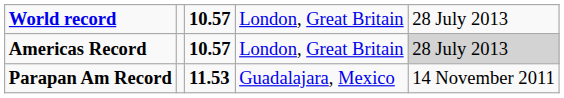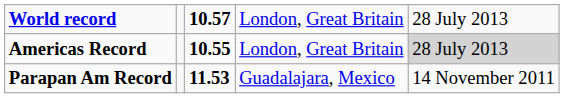 <table class="wikitable">
 <tr>
 <td><strong><a href='#'>World record</a></strong></td>
 <td></td>
 <td><strong>10.57</strong></td>
 <td><a href='#'>London</a>, <a href='#'>Great Britain</a></td>
 <td>28 July 2013</td>
 </tr>
 <tr>
 <td><strong>Americas Record</strong></td>
 <td></td>
-<td><strong>10.57</strong></td>
+<td><strong>10.55</strong></td>
 <td><a href='#'>London</a>, <a href='#'>Great Britain</a></td>
 <td style="background: lightgrey;">28 July 2013</td>
 </tr>
 <tr>
 <td><strong>Parapan Am Record</strong></td>
 <td></td>
 <td><strong>11.53</strong></td>
 <td><a href='#'>Guadalajara</a>, <a href='#'>Mexico</a></td>
 <td>14 November 2011</td>
 </tr>
 </table>
